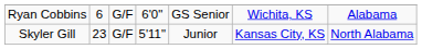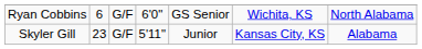 <table class="wikitable sortable" style="text-align: center">
 <tr align=center>
 </tr>
 <tr>
 <td>Ryan Cobbins</td>
 <td>6</td>
 <td>G/F</td>
 <td>6'0"</td>
 <td>GS Senior</td>
 <td><a href='#'>Wichita, KS</a></td>
-<td><a href='#'>Alabama</a></td>
+<td><a href='#'>North Alabama</a></td>
 </tr>
 <tr>
 <td>Skyler Gill</td>
 <td>23</td>
 <td>G/F</td>
 <td>5'11"</td>
 <td>Junior</td>
 <td><a href='#'>Kansas City, KS</a></td>
-<td><a href='#'>North Alabama</a></td>
+<td><a href='#'>Alabama</a></td>
 </tr>
 </table>
